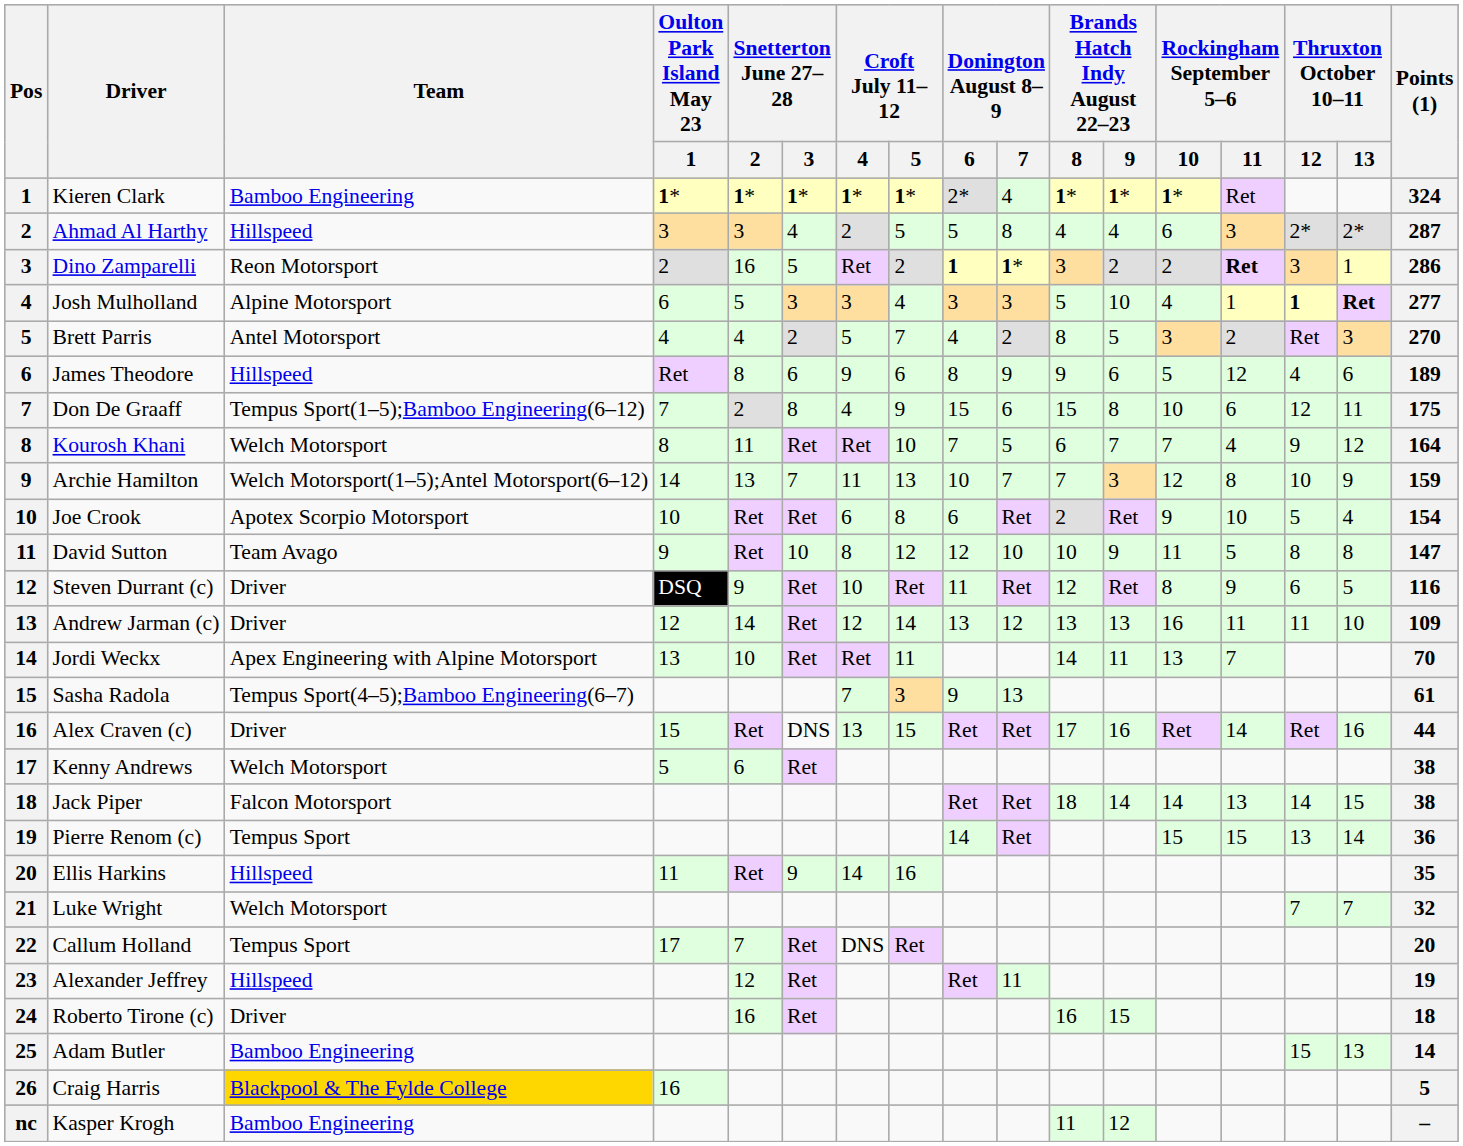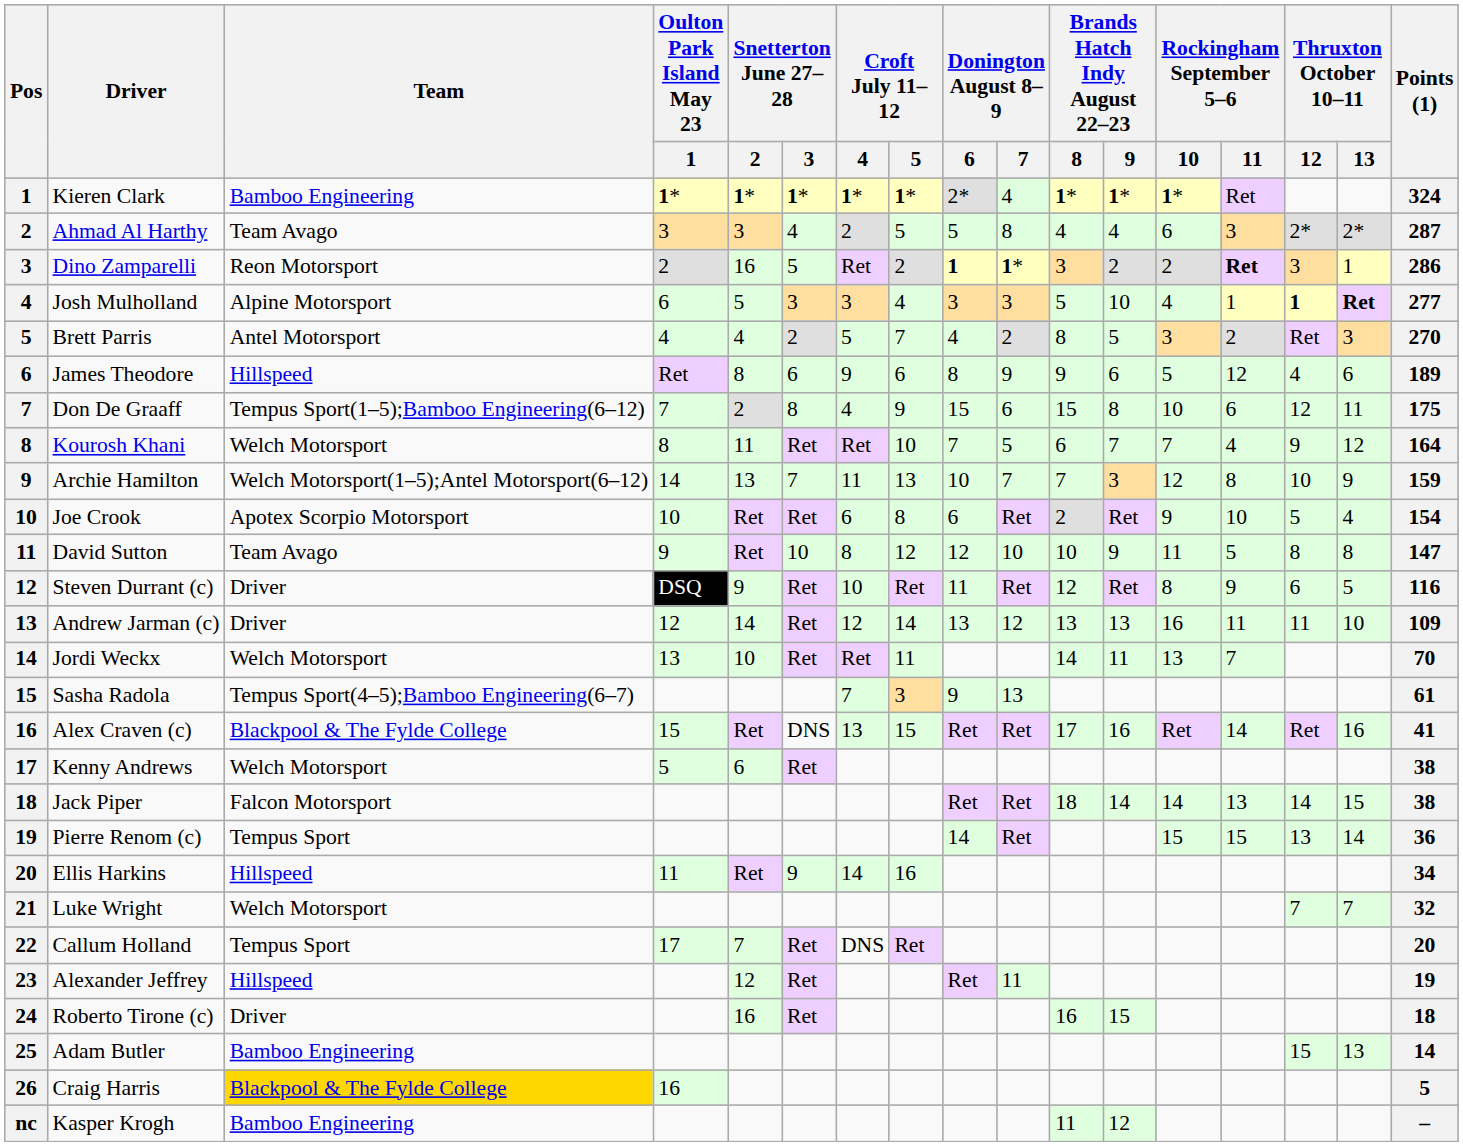 <table class="wikitable" style="font-size:85%">
 <tr>
 <th rowspan=2>Pos</th>
 <th rowspan=2>Driver</th>
 <th rowspan=2>Team</th>
 <th> <a href='#'>Oulton Park Island</a><br>May 23</th>
 <th colspan=2> <a href='#'>Snetterton</a><br>June 27–28</th>
 <th colspan=2><br><a href='#'>Croft</a><br>July 11–12</th>
 <th colspan=2><br><a href='#'>Donington</a><br>August 8–9</th>
 <th colspan=2> <a href='#'>Brands Hatch Indy</a><br>August 22–23</th>
 <th colspan=2> <a href='#'>Rockingham</a><br>September 5–6</th>
 <th colspan=2> <a href='#'>Thruxton</a><br>October 10–11</th>
 <th rowspan=2>Points<br>(1)</th>
 </tr>
 <tr>
 <th width="27">1</th>
 <th width="27">2</th>
 <th width="27">3</th>
 <th width="27">4</th>
 <th width="27">5</th>
 <th width="27">6</th>
 <th width="27">7</th>
 <th width="27">8</th>
 <th width="27">9</th>
 <th width="27">10</th>
 <th width="27">11</th>
 <th width="27">12</th>
 <th width="27">13</th>
 </tr>
 <tr>
 <th>1</th>
 <td> Kieren Clark</td>
 <td><a href='#'>Bamboo Engineering</a></td>
 <td style="background:#FFFFBF;"><strong>1</strong>*</td>
 <td style="background:#FFFFBF;"><strong>1</strong>*</td>
 <td style="background:#FFFFBF;"><strong>1</strong>*</td>
 <td style="background:#FFFFBF;"><strong>1</strong>*</td>
 <td style="background:#FFFFBF;"><strong>1</strong>*</td>
 <td style="background:#DFDFDF;">2*</td>
 <td style="background:#DFFFDF;">4</td>
 <td style="background:#FFFFBF;"><strong>1</strong>*</td>
 <td style="background:#FFFFBF;"><strong>1</strong>*</td>
 <td style="background:#FFFFBF;"><strong>1</strong>*</td>
 <td style="background:#EFCFFF;">Ret</td>
 <td></td>
 <td></td>
 <th>324</th>
 </tr>
 <tr>
 <th>2</th>
 <td> <a href='#'>Ahmad Al Harthy</a></td>
-<td><a href='#'>Hillspeed</a></td>
+<td>Team Avago</td>
 <td style="background:#FFDF9F;">3</td>
 <td style="background:#FFDF9F;">3</td>
 <td style="background:#DFFFDF;">4</td>
 <td style="background:#DFDFDF;">2</td>
 <td style="background:#DFFFDF;">5</td>
 <td style="background:#DFFFDF;">5</td>
 <td style="background:#DFFFDF;">8</td>
 <td style="background:#DFFFDF;">4</td>
 <td style="background:#DFFFDF;">4</td>
 <td style="background:#DFFFDF;">6</td>
 <td style="background:#FFDF9F;">3</td>
 <td style="background:#DFDFDF;">2*</td>
 <td style="background:#DFDFDF;">2*</td>
 <th>287</th>
 </tr>
 <tr>
 <th>3</th>
 <td> <a href='#'>Dino Zamparelli</a></td>
 <td>Reon Motorsport</td>
 <td style="background:#DFDFDF;">2</td>
 <td style="background:#DFFFDF;">16</td>
 <td style="background:#DFFFDF;">5</td>
 <td style="background:#EFCFFF;">Ret</td>
 <td style="background:#DFDFDF;">2</td>
 <td style="background:#FFFFBF;"><strong>1</strong></td>
 <td style="background:#FFFFBF;"><strong>1</strong>*</td>
 <td style="background:#FFDF9F;">3</td>
 <td style="background:#DFDFDF;">2</td>
 <td style="background:#DFDFDF;">2</td>
 <td style="background:#EFCFFF;"><strong>Ret</strong></td>
 <td style="background:#FFDF9F;">3</td>
 <td style="background:#FFFFBF;">1</td>
 <th>286</th>
 </tr>
 <tr>
 <th>4</th>
 <td> Josh Mulholland</td>
 <td>Alpine Motorsport</td>
 <td style="background:#DFFFDF;">6</td>
 <td style="background:#DFFFDF;">5</td>
 <td style="background:#FFDF9F;">3</td>
 <td style="background:#FFDF9F;">3</td>
 <td style="background:#DFFFDF;">4</td>
 <td style="background:#FFDF9F;">3</td>
 <td style="background:#FFDF9F;">3</td>
 <td style="background:#DFFFDF;">5</td>
 <td style="background:#DFFFDF;">10</td>
 <td style="background:#DFFFDF;">4</td>
 <td style="background:#FFFFBF;">1</td>
 <td style="background:#FFFFBF;"><strong>1</strong></td>
 <td style="background:#EFCFFF;"><strong>Ret</strong></td>
 <th>277</th>
 </tr>
 <tr>
 <th>5</th>
 <td> Brett Parris</td>
 <td>Antel Motorsport</td>
 <td style="background:#DFFFDF;">4</td>
 <td style="background:#DFFFDF;">4</td>
 <td style="background:#DFDFDF;">2</td>
 <td style="background:#DFFFDF;">5</td>
 <td style="background:#DFFFDF;">7</td>
 <td style="background:#DFFFDF;">4</td>
 <td style="background:#DFDFDF;">2</td>
 <td style="background:#DFFFDF;">8</td>
 <td style="background:#DFFFDF;">5</td>
 <td style="background:#FFDF9F;">3</td>
 <td style="background:#DFDFDF;">2</td>
 <td style="background:#EFCFFF;">Ret</td>
 <td style="background:#FFDF9F;">3</td>
 <th>270</th>
 </tr>
 <tr>
 <th>6</th>
 <td> James Theodore</td>
 <td><a href='#'>Hillspeed</a></td>
 <td style="background:#EFCFFF;">Ret</td>
 <td style="background:#DFFFDF;">8</td>
 <td style="background:#DFFFDF;">6</td>
 <td style="background:#DFFFDF;">9</td>
 <td style="background:#DFFFDF;">6</td>
 <td style="background:#DFFFDF;">8</td>
 <td style="background:#DFFFDF;">9</td>
 <td style="background:#DFFFDF;">9</td>
 <td style="background:#DFFFDF;">6</td>
 <td style="background:#DFFFDF;">5</td>
 <td style="background:#DFFFDF;">12</td>
 <td style="background:#DFFFDF;">4</td>
 <td style="background:#DFFFDF;">6</td>
 <th>189</th>
 </tr>
 <tr>
 <th>7</th>
 <td> Don De Graaff</td>
 <td>Tempus Sport(1–5);<a href='#'>Bamboo Engineering</a>(6–12)</td>
 <td style="background:#DFFFDF;">7</td>
 <td style="background:#DFDFDF;">2</td>
 <td style="background:#DFFFDF;">8</td>
 <td style="background:#DFFFDF;">4</td>
 <td style="background:#DFFFDF;">9</td>
 <td style="background:#DFFFDF;">15</td>
 <td style="background:#DFFFDF;">6</td>
 <td style="background:#DFFFDF;">15</td>
 <td style="background:#DFFFDF;">8</td>
 <td style="background:#DFFFDF;">10</td>
 <td style="background:#DFFFDF;">6</td>
 <td style="background:#DFFFDF;">12</td>
 <td style="background:#DFFFDF;">11</td>
 <th>175</th>
 </tr>
 <tr>
 <th>8</th>
 <td> <a href='#'>Kourosh Khani</a></td>
 <td>Welch Motorsport</td>
 <td style="background:#DFFFDF;">8</td>
 <td style="background:#DFFFDF;">11</td>
 <td style="background:#EFCFFF;">Ret</td>
 <td style="background:#EFCFFF;">Ret</td>
 <td style="background:#DFFFDF;">10</td>
 <td style="background:#DFFFDF;">7</td>
 <td style="background:#DFFFDF;">5</td>
 <td style="background:#DFFFDF;">6</td>
 <td style="background:#DFFFDF;">7</td>
 <td style="background:#DFFFDF;">7</td>
 <td style="background:#DFFFDF;">4</td>
 <td style="background:#DFFFDF;">9</td>
 <td style="background:#DFFFDF;">12</td>
 <th>164</th>
 </tr>
 <tr>
 <th>9</th>
 <td> Archie Hamilton</td>
 <td>Welch Motorsport(1–5);Antel Motorsport(6–12)</td>
 <td style="background:#DFFFDF;">14</td>
 <td style="background:#DFFFDF;">13</td>
 <td style="background:#DFFFDF;">7</td>
 <td style="background:#DFFFDF;">11</td>
 <td style="background:#DFFFDF;">13</td>
 <td style="background:#DFFFDF;">10</td>
 <td style="background:#DFFFDF;">7</td>
 <td style="background:#DFFFDF;">7</td>
 <td style="background:#FFDF9F;">3</td>
 <td style="background:#DFFFDF;">12</td>
 <td style="background:#DFFFDF;">8</td>
 <td style="background:#DFFFDF;">10</td>
 <td style="background:#DFFFDF;">9</td>
 <th>159</th>
 </tr>
 <tr>
 <th>10</th>
 <td> Joe Crook</td>
 <td>Apotex Scorpio Motorsport</td>
 <td style="background:#DFFFDF;">10</td>
 <td style="background:#EFCFFF;">Ret</td>
 <td style="background:#EFCFFF;">Ret</td>
 <td style="background:#DFFFDF;">6</td>
 <td style="background:#DFFFDF;">8</td>
 <td style="background:#DFFFDF;">6</td>
 <td style="background:#EFCFFF;">Ret</td>
 <td style="background:#DFDFDF;">2</td>
 <td style="background:#EFCFFF;">Ret</td>
 <td style="background:#DFFFDF;">9</td>
 <td style="background:#DFFFDF;">10</td>
 <td style="background:#DFFFDF;">5</td>
 <td style="background:#DFFFDF;">4</td>
 <th>154</th>
 </tr>
 <tr>
 <th>11</th>
 <td> David Sutton</td>
 <td>Team Avago</td>
 <td style="background:#DFFFDF;">9</td>
 <td style="background:#EFCFFF;">Ret</td>
 <td style="background:#DFFFDF;">10</td>
 <td style="background:#DFFFDF;">8</td>
 <td style="background:#DFFFDF;">12</td>
 <td style="background:#DFFFDF;">12</td>
 <td style="background:#DFFFDF;">10</td>
 <td style="background:#DFFFDF;">10</td>
 <td style="background:#DFFFDF;">9</td>
 <td style="background:#DFFFDF;">11</td>
 <td style="background:#DFFFDF;">5</td>
 <td style="background:#DFFFDF;">8</td>
 <td style="background:#DFFFDF;">8</td>
 <th>147</th>
 </tr>
 <tr>
 <th>12</th>
 <td> Steven Durrant (c)</td>
 <td>Driver</td>
 <td style="background:#000000; color:white">DSQ</td>
 <td style="background:#DFFFDF;">9</td>
 <td style="background:#EFCFFF;">Ret</td>
 <td style="background:#DFFFDF;">10</td>
 <td style="background:#EFCFFF;">Ret</td>
 <td style="background:#DFFFDF;">11</td>
 <td style="background:#EFCFFF;">Ret</td>
 <td style="background:#DFFFDF;">12</td>
 <td style="background:#EFCFFF;">Ret</td>
 <td style="background:#DFFFDF;">8</td>
 <td style="background:#DFFFDF;">9</td>
 <td style="background:#DFFFDF;">6</td>
 <td style="background:#DFFFDF;">5</td>
 <th>116</th>
 </tr>
 <tr>
 <th>13</th>
 <td> Andrew Jarman (c)</td>
 <td>Driver</td>
 <td style="background:#DFFFDF;">12</td>
 <td style="background:#DFFFDF;">14</td>
 <td style="background:#EFCFFF;">Ret</td>
 <td style="background:#DFFFDF;">12</td>
 <td style="background:#DFFFDF;">14</td>
 <td style="background:#DFFFDF;">13</td>
 <td style="background:#DFFFDF;">12</td>
 <td style="background:#DFFFDF;">13</td>
 <td style="background:#DFFFDF;">13</td>
 <td style="background:#DFFFDF;">16</td>
 <td style="background:#DFFFDF;">11</td>
 <td style="background:#DFFFDF;">11</td>
 <td style="background:#DFFFDF;">10</td>
 <th>109</th>
 </tr>
 <tr>
 <th>14</th>
 <td> Jordi Weckx</td>
-<td>Apex Engineering with Alpine Motorsport</td>
+<td>Welch Motorsport</td>
 <td style="background:#DFFFDF;">13</td>
 <td style="background:#DFFFDF;">10</td>
 <td style="background:#EFCFFF;">Ret</td>
 <td style="background:#EFCFFF;">Ret</td>
 <td style="background:#DFFFDF;">11</td>
 <td></td>
 <td></td>
 <td style="background:#DFFFDF;">14</td>
 <td style="background:#DFFFDF;">11</td>
 <td style="background:#DFFFDF;">13</td>
 <td style="background:#DFFFDF;">7</td>
 <td></td>
 <td></td>
 <th>70</th>
 </tr>
 <tr>
 <th>15</th>
 <td> Sasha Radola</td>
 <td>Tempus Sport(4–5);<a href='#'>Bamboo Engineering</a>(6–7)</td>
 <td></td>
 <td></td>
 <td></td>
 <td style="background:#DFFFDF;">7</td>
 <td style="background:#FFDF9F;">3</td>
 <td style="background:#DFFFDF;">9</td>
 <td style="background:#DFFFDF;">13</td>
 <td></td>
 <td></td>
 <td></td>
 <td></td>
 <td></td>
 <td></td>
 <th>61</th>
 </tr>
 <tr>
 <th>16</th>
 <td> Alex Craven (c)</td>
-<td>Driver</td>
+<td><a href='#'>Blackpool & The Fylde College</a></td>
 <td style="background:#DFFFDF;">15</td>
 <td style="background:#EFCFFF;">Ret</td>
 <td>DNS</td>
 <td style="background:#DFFFDF;">13</td>
 <td style="background:#DFFFDF;">15</td>
 <td style="background:#EFCFFF;">Ret</td>
 <td style="background:#EFCFFF;">Ret</td>
 <td style="background:#DFFFDF;">17</td>
 <td style="background:#DFFFDF;">16</td>
 <td style="background:#EFCFFF;">Ret</td>
 <td style="background:#DFFFDF;">14</td>
 <td style="background:#EFCFFF;">Ret</td>
 <td style="background:#DFFFDF;">16</td>
-<th>44</th>
+<th>41</th>
 </tr>
 <tr>
 <th>17</th>
 <td> Kenny Andrews</td>
 <td>Welch Motorsport</td>
 <td style="background:#DFFFDF;">5</td>
 <td style="background:#DFFFDF;">6</td>
 <td style="background:#EFCFFF;">Ret</td>
 <td></td>
 <td></td>
 <td></td>
 <td></td>
 <td></td>
 <td></td>
 <td></td>
 <td></td>
 <td></td>
 <td></td>
 <th>38</th>
 </tr>
 <tr>
 <th>18</th>
 <td> Jack Piper</td>
 <td>Falcon Motorsport</td>
 <td></td>
 <td></td>
 <td></td>
 <td></td>
 <td></td>
 <td style="background:#EFCFFF;">Ret</td>
 <td style="background:#EFCFFF;">Ret</td>
 <td style="background:#DFFFDF;">18</td>
 <td style="background:#DFFFDF;">14</td>
 <td style="background:#DFFFDF;">14</td>
 <td style="background:#DFFFDF;">13</td>
 <td style="background:#DFFFDF;">14</td>
 <td style="background:#DFFFDF;">15</td>
 <th>38</th>
 </tr>
 <tr>
 <th>19</th>
 <td> Pierre Renom (c)</td>
 <td>Tempus Sport</td>
 <td></td>
 <td></td>
 <td></td>
 <td></td>
 <td></td>
 <td style="background:#DFFFDF;">14</td>
 <td style="background:#EFCFFF;">Ret</td>
 <td></td>
 <td></td>
 <td style="background:#DFFFDF;">15</td>
 <td style="background:#DFFFDF;">15</td>
 <td style="background:#DFFFDF;">13</td>
 <td style="background:#DFFFDF;">14</td>
 <th>36</th>
 </tr>
 <tr>
 <th>20</th>
 <td> Ellis Harkins</td>
 <td><a href='#'>Hillspeed</a></td>
 <td style="background:#DFFFDF;">11</td>
 <td style="background:#EFCFFF;">Ret</td>
 <td style="background:#DFFFDF;">9</td>
 <td style="background:#DFFFDF;">14</td>
 <td style="background:#DFFFDF;">16</td>
 <td></td>
 <td></td>
 <td></td>
 <td></td>
 <td></td>
 <td></td>
 <td></td>
 <td></td>
-<th>35</th>
+<th>34</th>
 </tr>
 <tr>
 <th>21</th>
 <td> Luke Wright</td>
 <td>Welch Motorsport</td>
 <td></td>
 <td></td>
 <td></td>
 <td></td>
 <td></td>
 <td></td>
 <td></td>
 <td></td>
 <td></td>
 <td></td>
 <td></td>
 <td style="background:#DFFFDF;">7</td>
 <td style="background:#DFFFDF;">7</td>
 <th>32</th>
 </tr>
 <tr>
 <th>22</th>
 <td> Callum Holland</td>
 <td>Tempus Sport</td>
 <td style="background:#DFFFDF;">17</td>
 <td style="background:#DFFFDF;">7</td>
 <td style="background:#EFCFFF;">Ret</td>
 <td>DNS</td>
 <td style="background:#EFCFFF;">Ret</td>
 <td></td>
 <td></td>
 <td></td>
 <td></td>
 <td></td>
 <td></td>
 <td></td>
 <td></td>
 <th>20</th>
 </tr>
 <tr>
 <th>23</th>
 <td> Alexander Jeffrey</td>
 <td><a href='#'>Hillspeed</a></td>
 <td></td>
 <td style="background:#DFFFDF;">12</td>
 <td style="background:#EFCFFF;">Ret</td>
 <td></td>
 <td></td>
 <td style="background:#EFCFFF;">Ret</td>
 <td style="background:#DFFFDF;">11</td>
 <td></td>
 <td></td>
 <td></td>
 <td></td>
 <td></td>
 <td></td>
 <th>19</th>
 </tr>
 <tr>
 <th>24</th>
 <td> Roberto Tirone (c)</td>
 <td>Driver</td>
 <td></td>
 <td style="background:#DFFFDF;">16</td>
 <td style="background:#EFCFFF;">Ret</td>
 <td></td>
 <td></td>
 <td></td>
 <td></td>
 <td style="background:#DFFFDF;">16</td>
 <td style="background:#DFFFDF;">15</td>
 <td></td>
 <td></td>
 <td></td>
 <td></td>
 <th>18</th>
 </tr>
 <tr>
 <th>25</th>
 <td> Adam Butler</td>
 <td><a href='#'>Bamboo Engineering</a></td>
 <td></td>
 <td></td>
 <td></td>
 <td></td>
 <td></td>
 <td></td>
 <td></td>
 <td></td>
 <td></td>
 <td></td>
 <td></td>
 <td style="background:#DFFFDF;">15</td>
 <td style="background:#DFFFDF;">13</td>
 <th>14</th>
 </tr>
 <tr>
 <th>26</th>
 <td> Craig Harris</td>
 <td style="background: gold;"><a href='#'>Blackpool & The Fylde College</a></td>
 <td style="background:#DFFFDF;">16</td>
 <td></td>
 <td></td>
 <td></td>
 <td></td>
 <td></td>
 <td></td>
 <td></td>
 <td></td>
 <td></td>
 <td></td>
 <td></td>
 <td></td>
 <th>5</th>
 </tr>
 <tr>
 <th>nc</th>
 <td> Kasper Krogh</td>
 <td><a href='#'>Bamboo Engineering</a></td>
 <td></td>
 <td></td>
 <td></td>
 <td></td>
 <td></td>
 <td></td>
 <td></td>
 <td style="background:#DFFFDF;">11</td>
 <td style="background:#DFFFDF;">12</td>
 <td></td>
 <td></td>
 <td></td>
 <td></td>
 <th>–</th>
 </tr>
 </table>
